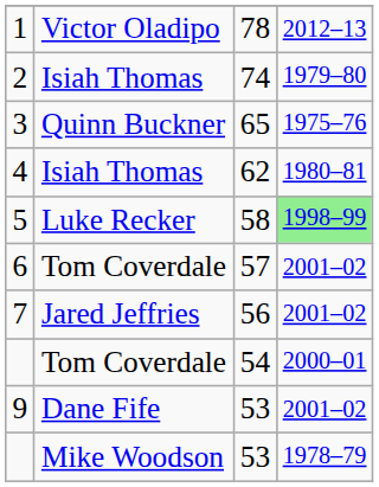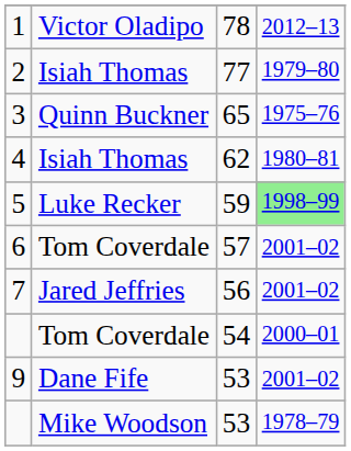 <table class="wikitable">
 <tr>
 </tr>
 <tr>
 <td>1</td>
 <td><a href='#'>Victor Oladipo</a></td>
 <td>78</td>
 <td style="font-size:80%;"><a href='#'>2012–13</a></td>
 </tr>
 <tr>
 <td>2</td>
 <td><a href='#'>Isiah Thomas</a></td>
-<td>74</td>
+<td>77</td>
 <td style="font-size:80%;"><a href='#'>1979–80</a></td>
 </tr>
 <tr>
 <td>3</td>
 <td><a href='#'>Quinn Buckner</a></td>
 <td>65</td>
 <td style="font-size:80%;"><a href='#'>1975–76</a></td>
 </tr>
 <tr>
 <td>4</td>
 <td><a href='#'>Isiah Thomas</a></td>
 <td>62</td>
 <td style="font-size:80%;"><a href='#'>1980–81</a></td>
 </tr>
 <tr>
 <td>5</td>
 <td><a href='#'>Luke Recker</a></td>
-<td>58</td>
+<td>59</td>
 <td style="background: lightgreen; font-size:80%;"><a href='#'>1998–99</a></td>
 </tr>
 <tr>
 <td>6</td>
 <td>Tom Coverdale</td>
 <td>57</td>
 <td style="font-size:80%;"><a href='#'>2001–02</a></td>
 </tr>
 <tr>
 <td>7</td>
 <td><a href='#'>Jared Jeffries</a></td>
 <td>56</td>
 <td style="font-size:80%;"><a href='#'>2001–02</a></td>
 </tr>
 <tr>
 <td></td>
 <td>Tom Coverdale</td>
 <td>54</td>
 <td style="font-size:80%;"><a href='#'>2000–01</a></td>
 </tr>
 <tr>
 <td>9</td>
 <td><a href='#'>Dane Fife</a></td>
 <td>53</td>
 <td style="font-size:80%;"><a href='#'>2001–02</a></td>
 </tr>
 <tr>
 <td></td>
 <td><a href='#'>Mike Woodson</a></td>
 <td>53</td>
 <td style="font-size:80%;"><a href='#'>1978–79</a></td>
 </tr>
 </table>
